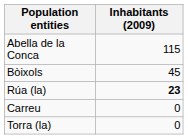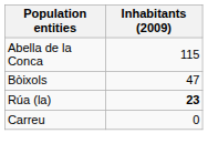 <table class="wikitable" width="260px">
 <tr>
 <th>Population entities</th>
 <th>Inhabitants (2009)</th>
 </tr>
 <tr>
 <td>Abella de la Conca</td>
 <td align="right">115</td>
 </tr>
 <tr>
 <td>Bòixols</td>
-<td align="right">45</td>
+<td align="right">47</td>
 </tr>
 <tr>
 <td>Rúa (la)</td>
 <td align="right"><strong>23</strong></td>
 </tr>
 <tr>
 <td>Carreu</td>
 <td align="right">0</td>
 </tr>
-<tr>
-<td>Torra (la)</td>
-<td align="right">0</td>
-</tr>
 </table>
